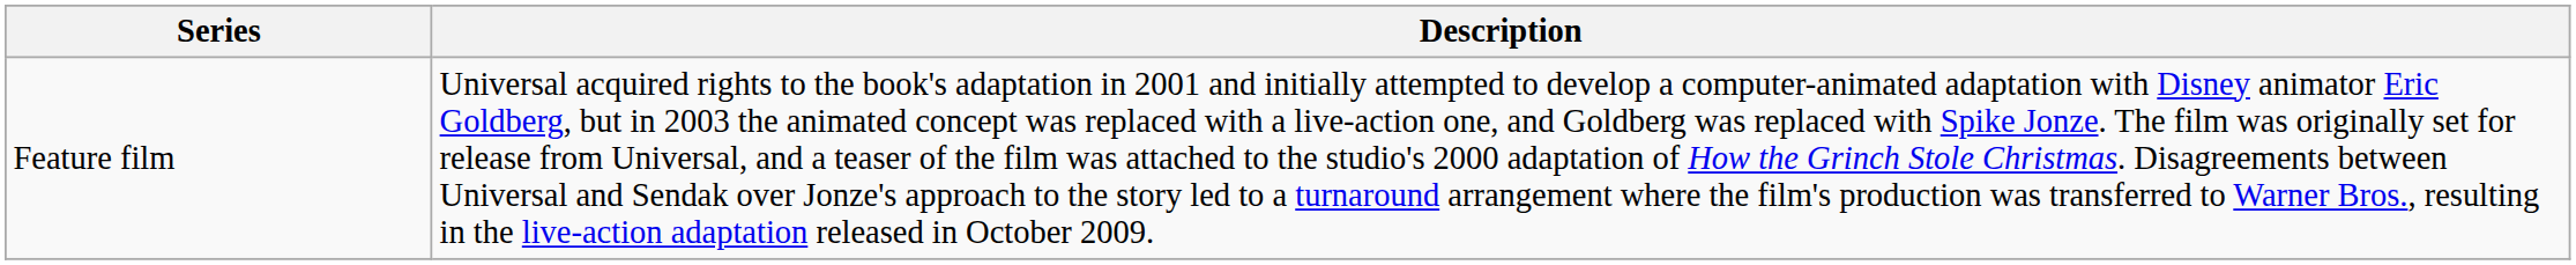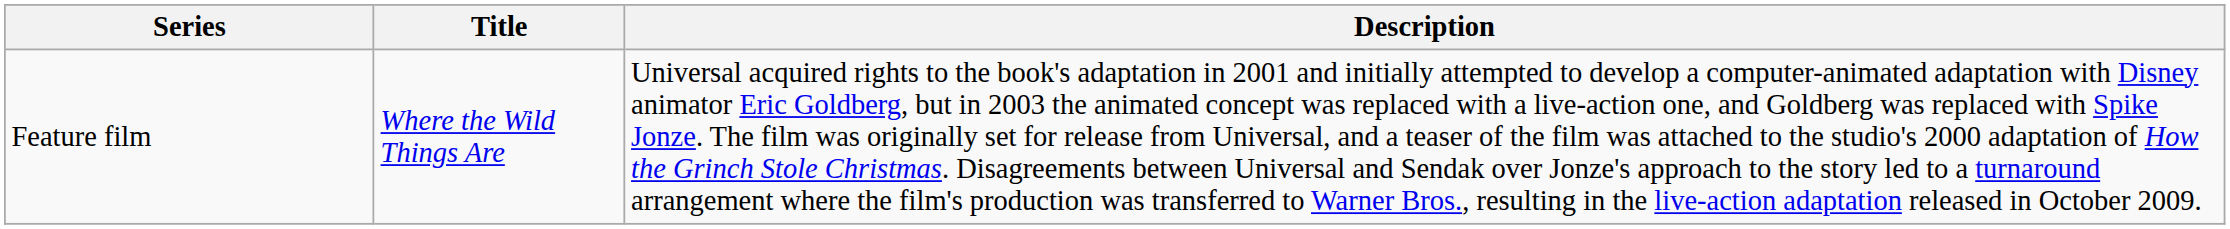 <table class="wikitable">
 <tr>
 <th style="width:150pt;">Series</th>
+<th style="width:100pt;">Title</th>
 <th>Description</th>
 </tr>
 <tr>
 <td>Feature film</td>
+<td><em><a href='#'>Where the Wild Things Are</a></em></td>
 <td>Universal acquired rights to the book's adaptation in 2001 and initially attempted to develop a computer-animated adaptation with <a href='#'>Disney</a> animator <a href='#'>Eric Goldberg</a>, but in 2003 the animated concept was replaced with a live-action one, and Goldberg was replaced with <a href='#'>Spike Jonze</a>. The film was originally set for release from Universal, and a teaser of the film was attached to the studio's 2000 adaptation of <em><a href='#'>How the Grinch Stole Christmas</a></em>. Disagreements between Universal and Sendak over Jonze's approach to the story led to a <a href='#'>turnaround</a> arrangement where the film's production was transferred to <a href='#'>Warner Bros.</a>, resulting in the <a href='#'>live-action adaptation</a> released in October 2009.</td>
 </tr>
 </table>
